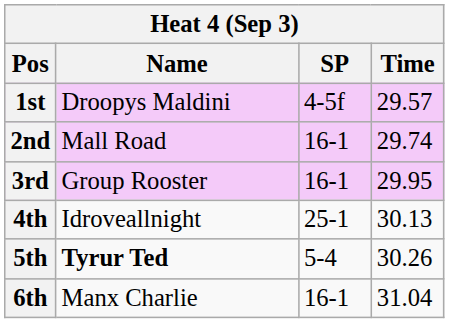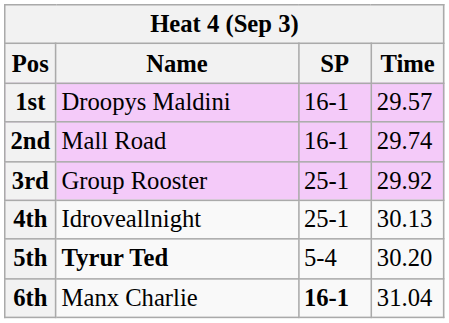 <table class="wikitable">
 <tr>
 <th colspan="6">Heat 4 (Sep 3)</th>
 </tr>
 <tr>
 <th width=20>Pos</th>
 <th width=150>Name</th>
 <th width=40>SP</th>
 <th width=40>Time</th>
 </tr>
 <tr style="background: #f4caf9;">
 <th>1st</th>
 <td>Droopys Maldini</td>
-<td>4-5f</td>
+<td>16-1</td>
 <td>29.57</td>
 </tr>
 <tr style="background: #f4caf9;">
 <th>2nd</th>
 <td>Mall Road</td>
 <td>16-1</td>
 <td>29.74</td>
 </tr>
 <tr style="background: #f4caf9;">
 <th>3rd</th>
 <td>Group Rooster</td>
-<td>16-1</td>
-<td>29.95</td>
+<td>25-1</td>
+<td>29.92</td>
 </tr>
 <tr>
 <th>4th</th>
 <td>Idroveallnight</td>
 <td>25-1</td>
 <td>30.13</td>
 </tr>
 <tr>
 <th>5th</th>
 <td><strong>Tyrur Ted</strong></td>
 <td>5-4</td>
-<td>30.26</td>
+<td>30.20</td>
 </tr>
 <tr>
 <th>6th</th>
 <td>Manx Charlie</td>
-<td>16-1</td>
+<td><strong>16-1</strong></td>
 <td>31.04</td>
 </tr>
 </table>
